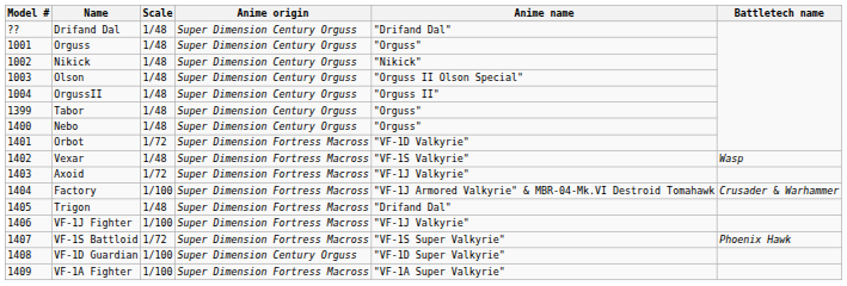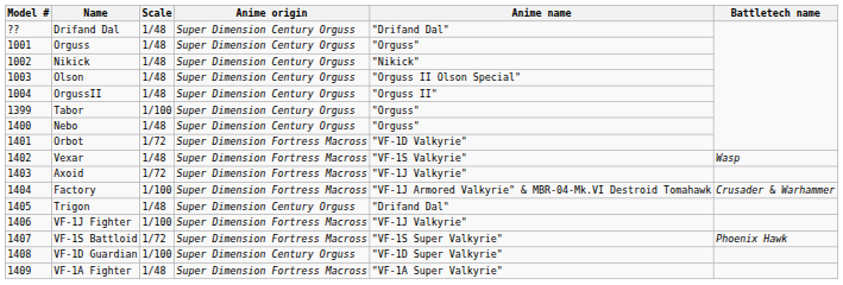 <table class="wikitable">
 <tr>
 <th>Model #</th>
 <th>Name</th>
 <th>Scale</th>
 <th>Anime origin</th>
 <th>Anime name</th>
 <th>Battletech name</th>
 </tr>
 <tr>
 <td>??</td>
 <td>Drifand Dal</td>
 <td>1/48</td>
 <td><em>Super Dimension Century Orguss</em></td>
 <td>"Drifand Dal"</td>
 </tr>
 <tr>
 <td>1001</td>
 <td>Orguss</td>
 <td>1/48</td>
 <td><em>Super Dimension Century Orguss</em></td>
 <td>"Orguss"</td>
 </tr>
 <tr>
 <td>1002</td>
 <td>Nikick</td>
 <td>1/48</td>
 <td><em>Super Dimension Century Orguss</em></td>
 <td>"Nikick"</td>
 </tr>
 <tr>
 <td>1003</td>
 <td>Olson</td>
 <td>1/48</td>
 <td><em>Super Dimension Century Orguss</em></td>
 <td>"Orguss II Olson Special"</td>
 </tr>
 <tr>
 <td>1004</td>
 <td>OrgussII</td>
 <td>1/48</td>
 <td><em>Super Dimension Century Orguss</em></td>
 <td>"Orguss II"</td>
 </tr>
 <tr>
 <td>1399</td>
 <td>Tabor</td>
-<td>1/48</td>
+<td>1/100</td>
 <td><em>Super Dimension Century Orguss</em></td>
 <td>"Orguss"</td>
 </tr>
 <tr>
 <td>1400</td>
 <td>Nebo</td>
 <td>1/48</td>
 <td><em>Super Dimension Century Orguss</em></td>
 <td>"Orguss"</td>
 </tr>
 <tr>
 <td>1401</td>
 <td>Orbot</td>
 <td>1/72</td>
 <td><em>Super Dimension Fortress Macross</em></td>
 <td>"VF-1D Valkyrie"</td>
 </tr>
 <tr>
 <td>1402</td>
 <td>Vexar</td>
 <td>1/48</td>
 <td><em>Super Dimension Fortress Macross</em></td>
 <td>"VF-1S Valkyrie"</td>
 <td><em>Wasp</em></td>
 </tr>
 <tr>
 <td>1403</td>
 <td>Axoid</td>
 <td>1/72</td>
 <td><em>Super Dimension Fortress Macross</em></td>
 <td>"VF-1J Valkyrie"</td>
 <td></td>
 </tr>
 <tr>
 <td>1404</td>
 <td>Factory</td>
 <td>1/100</td>
 <td><em>Super Dimension Fortress Macross</em></td>
 <td>"VF-1J Armored Valkyrie" & MBR-04-Mk.VI Destroid Tomahawk</td>
 <td><em>Crusader</em> & <em>Warhammer</em></td>
 </tr>
 <tr>
 <td>1405</td>
 <td>Trigon</td>
 <td>1/48</td>
-<td><em>Super Dimension Fortress Macross</em></td>
+<td><em>Super Dimension Century Orguss</em></td>
 <td>"Drifand Dal"</td>
 </tr>
 <tr>
 <td>1406</td>
 <td>VF-1J Fighter</td>
 <td>1/100</td>
 <td><em>Super Dimension Fortress Macross</em></td>
 <td>"VF-1J Valkyrie"</td>
 <td></td>
 </tr>
 <tr>
 <td>1407</td>
 <td>VF-1S Battloid</td>
 <td>1/72</td>
 <td><em>Super Dimension Fortress Macross</em></td>
 <td>"VF-1S Super Valkyrie"</td>
 <td><em>Phoenix Hawk</em></td>
 </tr>
 <tr>
 <td>1408</td>
 <td>VF-1D Guardian</td>
 <td>1/100</td>
 <td><em>Super Dimension Century Orguss</em></td>
 <td>"VF-1D Super Valkyrie"</td>
 <td></td>
 </tr>
 <tr>
 <td>1409</td>
 <td>VF-1A Fighter</td>
-<td>1/100</td>
+<td>1/48</td>
 <td><em>Super Dimension Fortress Macross</em></td>
 <td>"VF-1A Super Valkyrie"</td>
 <td></td>
 </tr>
 </table>
